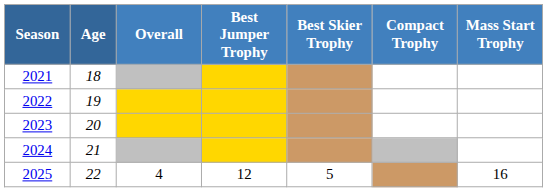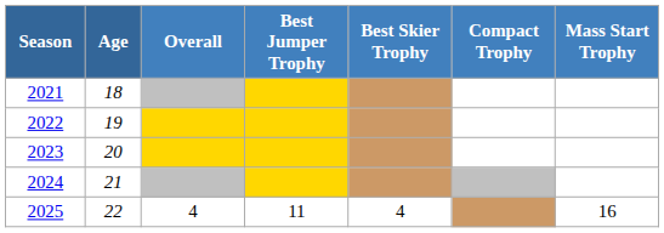 <table class="wikitable" style="font-size:95%; text-align:center; border:grey solid 1px; border-collapse:collapse; background:#ffffff;">
 <tr>
 <th style="background-color:#369; color:white; width:60px;">Season</th>
 <th style="background-color:#369; color:white; width:40px;">Age</th>
 <th style="background-color:#4180be; color:white; width:80px;">Overall</th>
 <th style="background-color:#4180be; color:white; width:80px;">Best Jumper<br>Trophy</th>
 <th style="background-color:#4180be; color:white; width:80px;">Best Skier<br>Trophy</th>
 <th style="background-color:#4180be; color:white; width:80px;">Compact<br>Trophy</th>
 <th style="background-color:#4180be; color:white; width:80px;">Mass Start<br>Trophy</th>
 </tr>
 <tr>
 <td><a href='#'>2021</a></td>
 <td><em>18</em></td>
 <td style="background:silver;"></td>
 <td style="background:gold;"></td>
 <td style="background:#c96;"></td>
 <td></td>
 <td></td>
 </tr>
 <tr>
 <td><a href='#'>2022</a></td>
 <td><em>19</em></td>
 <td style="background:gold;"></td>
 <td style="background:gold;"></td>
 <td style="background:#c96;"></td>
 <td></td>
 <td></td>
 </tr>
 <tr>
 <td><a href='#'>2023</a></td>
 <td><em>20</em></td>
 <td style="background:gold;"></td>
 <td style="background:gold;"></td>
 <td style="background:#c96;"></td>
 <td></td>
 <td></td>
 </tr>
 <tr>
 <td><a href='#'>2024</a></td>
 <td><em>21</em></td>
 <td style="background:silver;"></td>
 <td style="background:gold;"></td>
 <td style="background:#c96;"></td>
 <td style="background:silver;"></td>
 <td></td>
 </tr>
 <tr>
 <td><a href='#'>2025</a></td>
 <td><em>22</em></td>
 <td>4</td>
-<td>12</td>
-<td>5</td>
+<td>11</td>
+<td>4</td>
 <td style="background:#c96;"></td>
 <td>16</td>
 </tr>
 </table>
